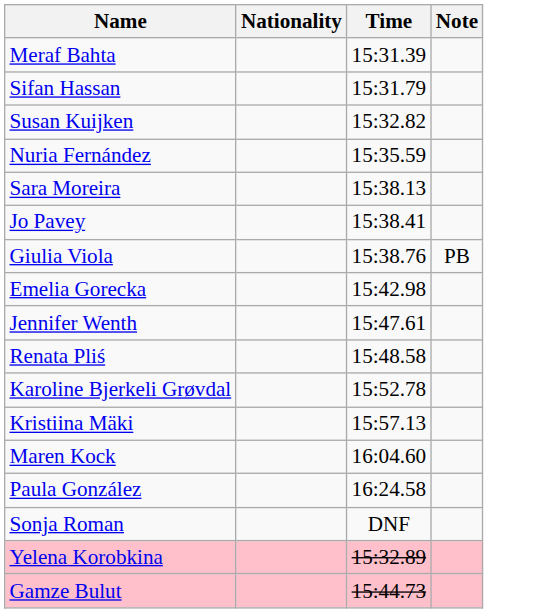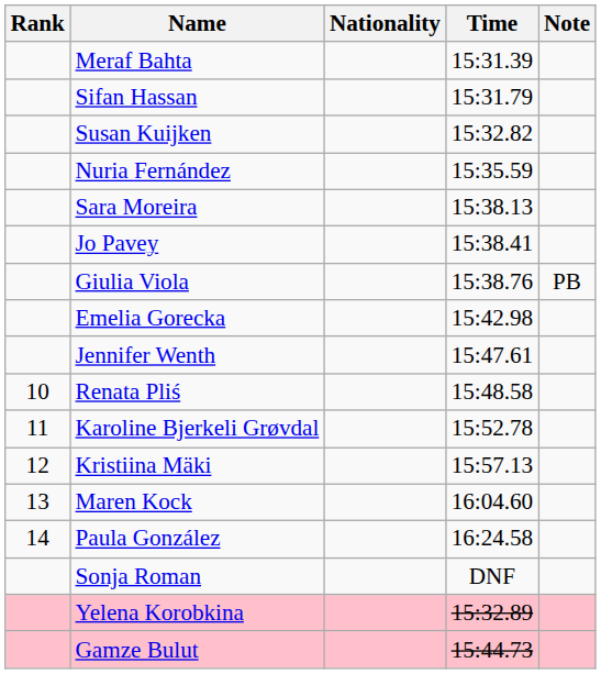 <table class="wikitable sortable" style="text-align:center">
 <tr>
+<th>Rank</th>
 <th>Name</th>
 <th>Nationality</th>
 <th>Time</th>
 <th>Note</th>
 </tr>
 <tr>
+<td></td>
 <td align="left"><a href='#'>Meraf Bahta</a></td>
 <td align=left></td>
 <td>15:31.39</td>
 <td></td>
 </tr>
 <tr>
+<td></td>
 <td align="left"><a href='#'>Sifan Hassan</a></td>
 <td align=left></td>
 <td>15:31.79</td>
 <td></td>
 </tr>
 <tr>
+<td></td>
 <td align="left"><a href='#'>Susan Kuijken</a></td>
 <td align=left></td>
 <td>15:32.82</td>
 <td></td>
 </tr>
 <tr>
+<td></td>
 <td align="left"><a href='#'>Nuria Fernández</a></td>
 <td align=left></td>
 <td>15:35.59</td>
 <td></td>
 </tr>
 <tr>
+<td></td>
 <td align="left"><a href='#'>Sara Moreira</a></td>
 <td align=left></td>
 <td>15:38.13</td>
 <td></td>
 </tr>
 <tr>
+<td></td>
 <td align="left"><a href='#'>Jo Pavey</a></td>
 <td align=left></td>
 <td>15:38.41</td>
 <td></td>
 </tr>
 <tr>
+<td></td>
 <td align="left"><a href='#'>Giulia Viola</a></td>
 <td align=left></td>
 <td>15:38.76</td>
 <td>PB</td>
 </tr>
 <tr>
+<td></td>
 <td align="left"><a href='#'>Emelia Gorecka</a></td>
 <td align=left></td>
 <td>15:42.98</td>
 <td></td>
 </tr>
 <tr>
+<td></td>
 <td align="left"><a href='#'>Jennifer Wenth</a></td>
 <td align=left></td>
 <td>15:47.61</td>
 <td></td>
 </tr>
 <tr>
+<td>10</td>
 <td align="left"><a href='#'>Renata Pliś</a></td>
 <td align=left></td>
 <td>15:48.58</td>
 <td></td>
 </tr>
 <tr>
+<td>11</td>
 <td align="left"><a href='#'>Karoline Bjerkeli Grøvdal</a></td>
 <td align=left></td>
 <td>15:52.78</td>
 <td></td>
 </tr>
 <tr>
+<td>12</td>
 <td align="left"><a href='#'>Kristiina Mäki</a></td>
 <td align=left></td>
 <td>15:57.13</td>
 <td></td>
 </tr>
 <tr>
+<td>13</td>
 <td align="left"><a href='#'>Maren Kock</a></td>
 <td align=left></td>
 <td>16:04.60</td>
 <td></td>
 </tr>
 <tr>
+<td>14</td>
 <td align="left"><a href='#'>Paula González</a></td>
 <td align=left></td>
 <td>16:24.58</td>
 <td></td>
 </tr>
 <tr>
+<td></td>
 <td align="left"><a href='#'>Sonja Roman</a></td>
 <td align=left></td>
 <td>DNF</td>
 <td></td>
 </tr>
 <tr bgcolor=pink>
+<td></td>
 <td align="left"><a href='#'>Yelena Korobkina</a></td>
 <td align=left></td>
 <td><s>15:32.89</s></td>
 <td></td>
 </tr>
 <tr bgcolor=pink>
+<td></td>
 <td align="left"><a href='#'>Gamze Bulut</a></td>
 <td align=left></td>
 <td><s>15:44.73</s></td>
 <td></td>
 </tr>
 </table>
